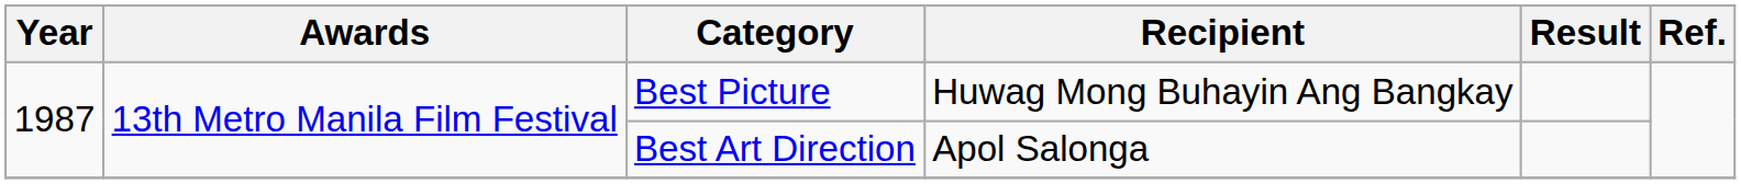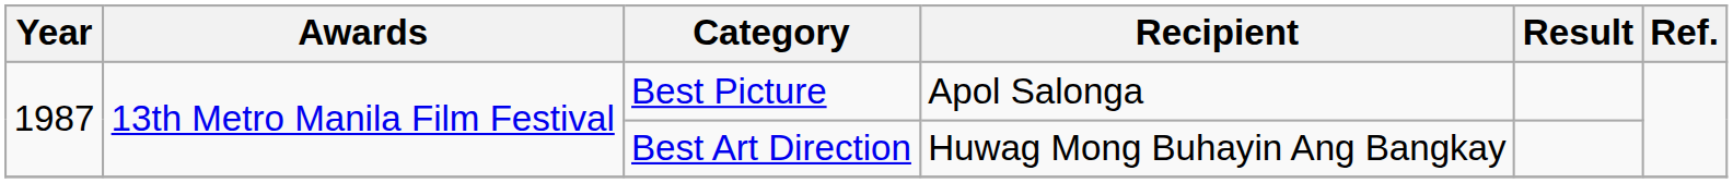 <table class="wikitable">
 <tr>
 <th>Year</th>
 <th>Awards</th>
 <th>Category</th>
 <th>Recipient</th>
 <th>Result</th>
 <th>Ref.</th>
 </tr>
 <tr>
 <td rowspan="2">1987</td>
 <td rowspan="2"><a href='#'>13th Metro Manila Film Festival</a></td>
 <td><a href='#'>Best Picture</a></td>
-<td>Huwag Mong Buhayin Ang Bangkay</td>
+<td>Apol Salonga</td>
 <td></td>
 <td rowspan="2"></td>
 </tr>
 <tr>
 <td><a href='#'>Best Art Direction</a></td>
-<td>Apol Salonga</td>
+<td>Huwag Mong Buhayin Ang Bangkay</td>
 <td></td>
 </tr>
 <tr>
 </tr>
 </table>
